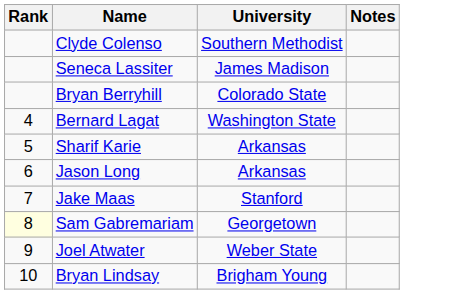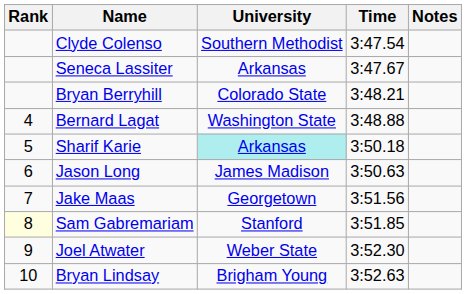 <table class="wikitable sortable" style="text-align:center">
 <tr>
 <th>Rank</th>
 <th>Name</th>
 <th>University</th>
+<th>Time</th>
 <th>Notes</th>
 </tr>
 <tr>
 <td></td>
 <td align=left><a href='#'>Clyde Colenso</a></td>
 <td><a href='#'>Southern Methodist</a></td>
+<td>3:47.54</td>
 <td></td>
 </tr>
 <tr>
 <td></td>
 <td align=left><a href='#'>Seneca Lassiter</a></td>
-<td><a href='#'>James Madison</a></td>
+<td><a href='#'>Arkansas</a></td>
+<td>3:47.67</td>
 <td></td>
 </tr>
 <tr>
 <td></td>
 <td align=left><a href='#'>Bryan Berryhill</a></td>
 <td><a href='#'>Colorado State</a></td>
+<td>3:48.21</td>
 <td></td>
 </tr>
 <tr>
 <td>4</td>
 <td align=left><a href='#'>Bernard Lagat</a></td>
 <td><a href='#'>Washington State</a></td>
+<td>3:48.88</td>
 <td></td>
 </tr>
 <tr>
 <td>5</td>
 <td align=left><a href='#'>Sharif Karie</a></td>
-<td><a href='#'>Arkansas</a></td>
+<td style="background: paleturquoise;"><a href='#'>Arkansas</a></td>
+<td>3:50.18</td>
 <td></td>
 </tr>
 <tr>
 <td>6</td>
 <td align=left><a href='#'>Jason Long</a></td>
-<td><a href='#'>Arkansas</a></td>
+<td><a href='#'>James Madison</a></td>
+<td>3:50.63</td>
 <td></td>
 </tr>
 <tr>
 <td>7</td>
 <td align=left><a href='#'>Jake Maas</a></td>
-<td><a href='#'>Stanford</a></td>
+<td><a href='#'>Georgetown</a></td>
+<td>3:51.56</td>
 <td></td>
 </tr>
 <tr>
 <td style="background: lightyellow;">8</td>
 <td align=left><a href='#'>Sam Gabremariam</a></td>
-<td><a href='#'>Georgetown</a></td>
+<td><a href='#'>Stanford</a></td>
+<td>3:51.85</td>
 <td></td>
 </tr>
 <tr>
 <td>9</td>
 <td align=left><a href='#'>Joel Atwater</a></td>
 <td><a href='#'>Weber State</a></td>
+<td>3:52.30</td>
 <td></td>
 </tr>
 <tr>
 <td>10</td>
 <td align=left><a href='#'>Bryan Lindsay</a></td>
 <td><a href='#'>Brigham Young</a></td>
+<td>3:52.63</td>
 <td></td>
 </tr>
 </table>
